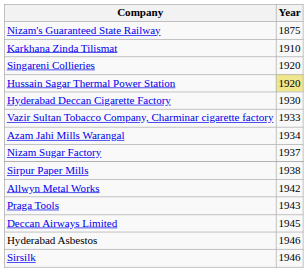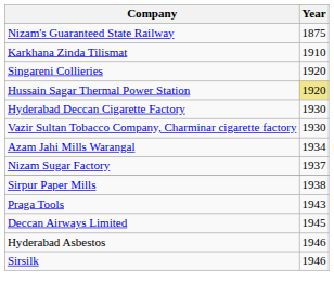 <table class="wikitable">
 <tr>
 <th>Company</th>
 <th>Year</th>
 </tr>
 <tr>
 <td><a href='#'>Nizam's Guaranteed State Railway</a></td>
 <td>1875</td>
 </tr>
 <tr>
 <td><a href='#'>Karkhana Zinda Tilismat</a></td>
 <td>1910</td>
 </tr>
 <tr>
 <td><a href='#'>Singareni Collieries</a></td>
 <td>1920</td>
 </tr>
 <tr>
 <td><a href='#'>Hussain Sagar Thermal Power Station</a></td>
 <td style="background: khaki;">1920</td>
 </tr>
 <tr>
 <td><a href='#'>Hyderabad Deccan Cigarette Factory</a></td>
 <td>1930</td>
 </tr>
 <tr>
 <td><a href='#'>Vazir Sultan Tobacco Company, Charminar cigarette factory</a></td>
-<td>1933</td>
+<td>1930</td>
 </tr>
 <tr>
 <td><a href='#'>Azam Jahi Mills Warangal</a></td>
 <td>1934</td>
 </tr>
 <tr>
 <td><a href='#'>Nizam Sugar Factory</a></td>
 <td>1937</td>
 </tr>
 <tr>
 </tr>
 <tr>
 <td><a href='#'>Sirpur Paper Mills</a></td>
 <td>1938</td>
-</tr>
-<tr>
-<td><a href='#'>Allwyn Metal Works</a></td>
-<td>1942</td>
 </tr>
 <tr>
 <td><a href='#'>Praga Tools</a></td>
 <td>1943</td>
 </tr>
 <tr>
 <td><a href='#'>Deccan Airways Limited</a></td>
 <td>1945</td>
 </tr>
 <tr>
 <td>Hyderabad Asbestos</td>
 <td>1946</td>
 </tr>
 <tr>
 <td><a href='#'>Sirsilk</a></td>
 <td>1946</td>
 </tr>
 </table>
